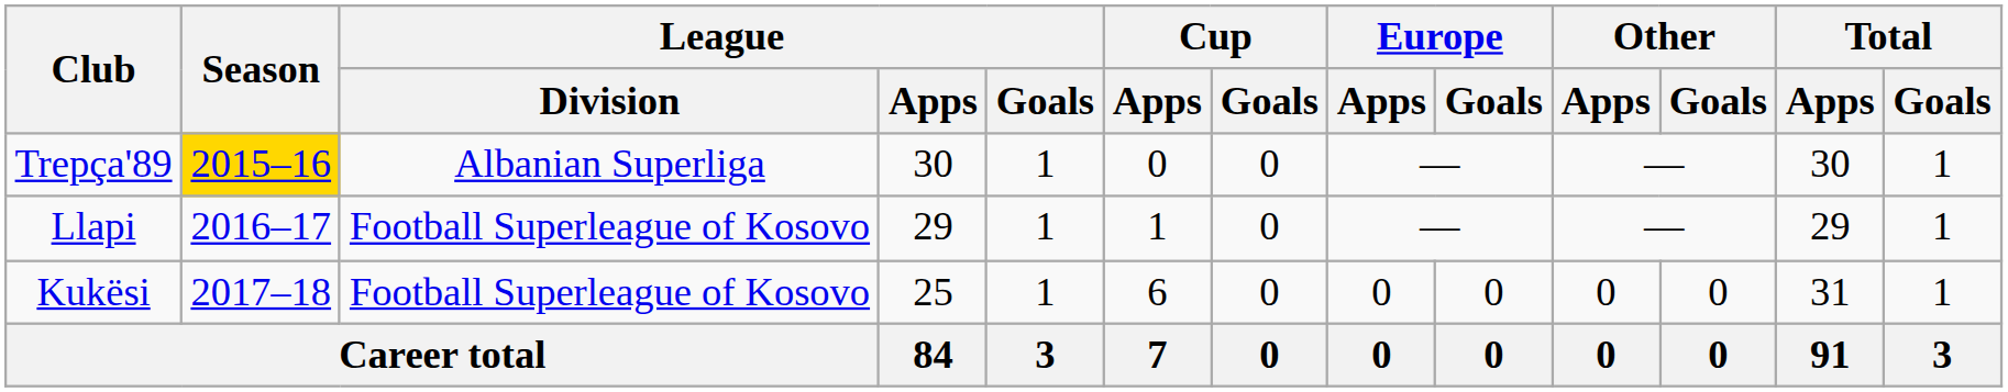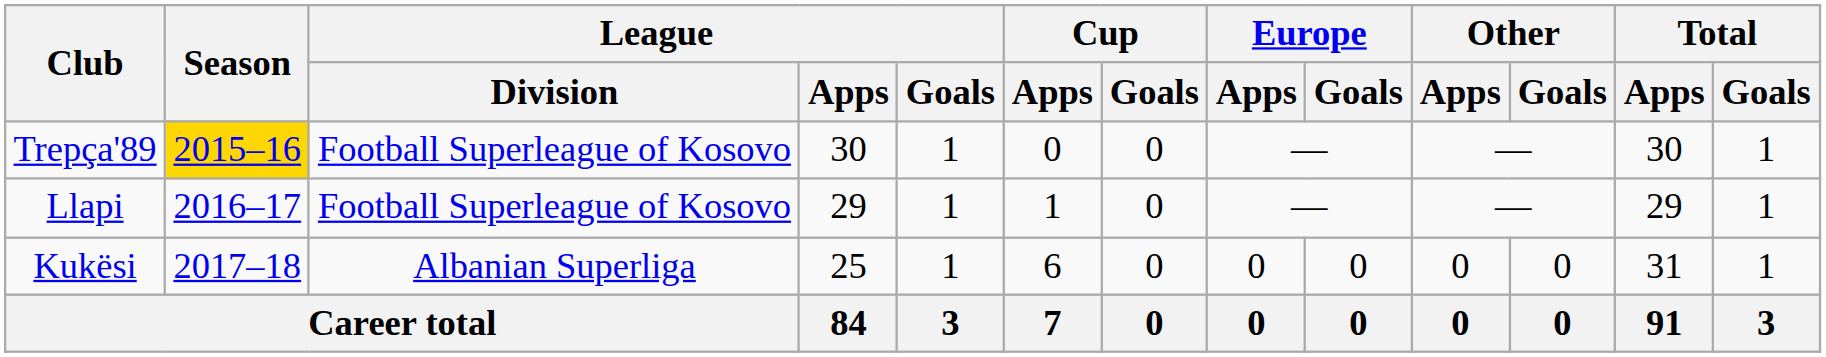 <table class="wikitable" style="text-align:center">
 <tr>
 <th rowspan="2">Club</th>
 <th rowspan="2">Season</th>
 <th colspan="3">League</th>
 <th colspan="2">Cup</th>
 <th colspan="2"><a href='#'>Europe</a></th>
 <th colspan="2">Other</th>
 <th colspan="2">Total</th>
 </tr>
 <tr>
 <th>Division</th>
 <th>Apps</th>
 <th>Goals</th>
 <th>Apps</th>
 <th>Goals</th>
 <th>Apps</th>
 <th>Goals</th>
 <th>Apps</th>
 <th>Goals</th>
 <th>Apps</th>
 <th>Goals</th>
 </tr>
 <tr>
 <td rowspan="1"><a href='#'>Trepça'89</a></td>
 <td style="background: gold;"><a href='#'>2015–16</a></td>
-<td rowspan="1"><a href='#'>Albanian Superliga</a></td>
+<td rowspan="1"><a href='#'>Football Superleague of Kosovo</a></td>
 <td>30</td>
 <td>1</td>
 <td>0</td>
 <td>0</td>
 <td colspan="2">—</td>
 <td colspan="2">—</td>
 <td>30</td>
 <td>1</td>
 </tr>
 <tr>
 <td rowspan="1"><a href='#'>Llapi</a></td>
 <td><a href='#'>2016–17</a></td>
 <td rowspan="1"><a href='#'>Football Superleague of Kosovo</a></td>
 <td>29</td>
 <td>1</td>
 <td>1</td>
 <td>0</td>
 <td colspan="2">—</td>
 <td colspan="2">—</td>
 <td>29</td>
 <td>1</td>
 </tr>
 <tr>
 <td rowspan="1"><a href='#'>Kukësi</a></td>
 <td><a href='#'>2017–18</a></td>
-<td rowspan="1"><a href='#'>Football Superleague of Kosovo</a></td>
+<td rowspan="1"><a href='#'>Albanian Superliga</a></td>
 <td>25</td>
 <td>1</td>
 <td>6</td>
 <td>0</td>
 <td>0</td>
 <td>0</td>
 <td>0</td>
 <td>0</td>
 <td>31</td>
 <td>1</td>
 </tr>
 <tr>
 <th colspan="3">Career total</th>
 <th>84</th>
 <th>3</th>
 <th>7</th>
 <th>0</th>
 <th>0</th>
 <th>0</th>
 <th>0</th>
 <th>0</th>
 <th>91</th>
 <th>3</th>
 </tr>
 </table>
